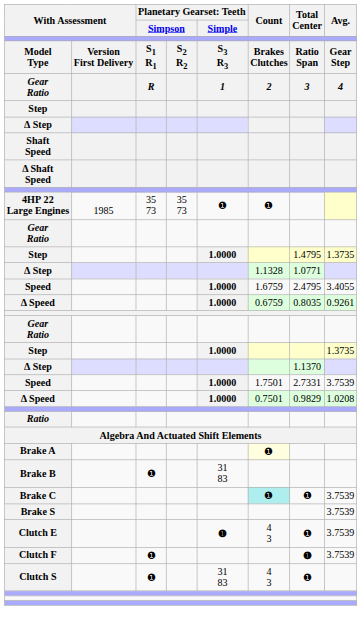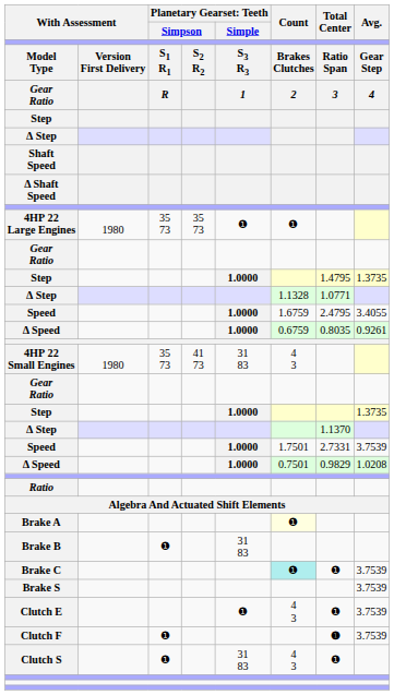 <table class="wikitable collapsible" style="text-align:center">
 <tr>
 <th rowspan=2 colspan=2>With Assessment</th>
 <th colspan=3>Planetary Gearset: Teeth</th>
 <th rowspan=2>Count</th>
 <th rowspan=2>Total<br>Center</th>
 <th rowspan=2>Avg.</th>
 </tr>
 <tr>
 <th colspan=2><a href='#'>Simpson</a></th>
 <th><a href='#'>Simple</a></th>
 </tr>
 <tr>
 <td colspan=8 style="background:#AAF;"></td>
 </tr>
 <tr>
 <th>Model<br>Type</th>
 <th>Version<br>First Delivery</th>
 <th>S<sub>1</sub><br>R<sub>1</sub></th>
 <th>S<sub>2</sub><br>R<sub>2</sub></th>
 <th>S<sub>3</sub><br>R<sub>3</sub></th>
 <th>Brakes<br>Clutches</th>
 <th>Ratio<br>Span</th>
 <th>Gear<br>Step</th>
 </tr>
 <tr style="font-style:italic;">
 <th>Gear<br>Ratio</th>
 <th></th>
 <th>R<br></th>
 <th></th>
 <th>1<br></th>
 <th>2<br></th>
 <th>3<br></th>
 <th>4<br></th>
 </tr>
 <tr>
 <th>Step</th>
 <th></th>
 <th></th>
 <th></th>
 <th></th>
 <th></th>
 <th></th>
 <th></th>
 </tr>
 <tr>
 <th>Δ Step</th>
 <th style="background:#DDF;"></th>
 <th style="background:#DDF;"></th>
 <th style="background:#DDF;"></th>
 <th style="background:#DDF;"></th>
 <th></th>
 <th></th>
 <th style="background:#DDF;"></th>
 </tr>
 <tr>
 <th>Shaft<br>Speed</th>
 <th></th>
 <th></th>
 <th></th>
 <th></th>
 <th></th>
 <th></th>
 <th></th>
 </tr>
 <tr>
 <th>Δ Shaft<br>Speed</th>
 <th></th>
 <th></th>
 <th></th>
 <th></th>
 <th></th>
 <th></th>
 <th></th>
 </tr>
 <tr>
 <td colspan=8 style="background:#AAF;"></td>
 </tr>
 <tr>
 <th>4HP 22<br>Large Engines</th>
-<td><br>1985</td>
+<td><br>1980</td>
 <td>35<br>73</td>
 <td>35<br>73</td>
 <td>❶</td>
 <td>❶</td>
 <td><br></td>
 <td style="background:#FFC;"></td>
 </tr>
 <tr style="font-style:italic;">
 <th>Gear<br>Ratio</th>
 <td></td>
 <td></td>
 <td></td>
 <td><br></td>
 <td></td>
 <td><br></td>
 <td><br></td>
 </tr>
 <tr>
 <th>Step</th>
 <td></td>
 <td></td>
 <td></td>
 <th>1.0000</th>
 <td style="background:#FFC;"></td>
 <td style="background:#FFC;">1.4795</td>
 <td style="background:#FFC;">1.3735</td>
 </tr>
 <tr>
 <th>Δ Step</th>
 <td style="background:#DDF;"></td>
 <td style="background:#DDF;"></td>
 <td style="background:#DDF;"></td>
 <td style="background:#DDF;"></td>
 <td style="background:#DFD;">1.1328</td>
 <td style="background:#DFD;">1.0771</td>
 <td style="background:#DDF;"></td>
 </tr>
 <tr>
 <th>Speed</th>
 <td></td>
 <td></td>
 <td></td>
 <th>1.0000</th>
 <td>1.6759</td>
 <td>2.4795</td>
 <td>3.4055</td>
 </tr>
 <tr>
 <th>Δ Speed</th>
 <td></td>
 <td></td>
 <td></td>
 <th>1.0000</th>
 <td style="background:#DFD;">0.6759</td>
 <td style="background:#DFD;">0.8035</td>
 <td style="background:#DFD;">0.9261</td>
 </tr>
 <tr>
 <th colspan="8"></th>
+</tr>
+<tr>
+<th>4HP 22<br>Small Engines</th>
+<td><br>1980</td>
+<td>35<br>73</td>
+<td>41<br>73</td>
+<td>31<br>83</td>
+<td>4<br>3</td>
+<td><br></td>
+<td style="background:#FFC;"></td>
 </tr>
 <tr style="font-style:italic;">
 <th>Gear<br>Ratio</th>
 <td></td>
 <td></td>
 <td></td>
 <td><br></td>
 <td></td>
 <td></td>
 <td><br></td>
 </tr>
 <tr>
 <th>Step</th>
 <td></td>
 <td></td>
 <td></td>
 <th>1.0000</th>
 <td style="background:#FFC;"></td>
 <td style="background:#FFC;"></td>
 <td style="background:#FFC;">1.3735</td>
 </tr>
 <tr>
 <th>Δ Step</th>
 <td style="background:#DDF;"></td>
 <td style="background:#DDF;"></td>
 <td style="background:#DDF;"></td>
 <td style="background:#DDF;"></td>
 <td style="background:#DFD;"></td>
 <td style="background:#DFD;">1.1370</td>
 <td style="background:#DDF;"></td>
 </tr>
 <tr>
 <th>Speed</th>
 <td></td>
 <td></td>
 <td></td>
 <th>1.0000</th>
 <td>1.7501</td>
 <td>2.7331</td>
 <td>3.7539</td>
 </tr>
 <tr>
 <th>Δ Speed</th>
 <td></td>
 <td></td>
 <td></td>
 <th>1.0000</th>
 <td style="background:#DFD;">0.7501</td>
 <td style="background:#DFD;">0.9829</td>
 <td style="background:#DFD;">1.0208</td>
 </tr>
 <tr>
 <td colspan="8" style="background:#AAF;"></td>
 </tr>
 <tr style="font-style:italic;">
 <th>Ratio</th>
 <td></td>
 <td></td>
 <td colspan=2></td>
 <td></td>
 <td></td>
 <td></td>
 </tr>
 <tr>
 <th colspan=8>Algebra And Actuated Shift Elements</th>
 </tr>
 <tr>
 <th>Brake A</th>
 <td></td>
 <td></td>
 <td></td>
 <td></td>
 <td style="background: lightyellow;">❶</td>
 <td></td>
 <td></td>
 </tr>
 <tr>
 <th>Brake B</th>
 <td></td>
 <td>❶</td>
 <td></td>
 <td>31<br>83</td>
 <td></td>
 <td></td>
 <td></td>
 </tr>
 <tr>
 <th>Brake C</th>
 <td></td>
 <td></td>
 <td></td>
 <td></td>
 <td style="background: paleturquoise;">❶</td>
 <td>❶</td>
 <td>3.7539</td>
 </tr>
 <tr>
 <th>Brake S</th>
 <td></td>
 <td></td>
 <td></td>
 <td></td>
 <td></td>
 <td></td>
 <td>3.7539</td>
 </tr>
 <tr>
 <th>Clutch E</th>
 <td></td>
 <td></td>
 <td></td>
-<td><strong>❶</strong></td>
+<td>❶</td>
 <td>4<br>3</td>
 <td>❶</td>
 <td>3.7539</td>
 </tr>
 <tr>
 <th>Clutch F</th>
 <td></td>
 <td>❶</td>
 <td></td>
 <td></td>
 <td></td>
 <td><strong>❶</strong></td>
 <td>3.7539</td>
 </tr>
 <tr>
 <th>Clutch S</th>
 <td></td>
 <td>❶</td>
 <td></td>
 <td>31<br>83</td>
 <td>4<br>3</td>
 <td>❶</td>
 <td></td>
 </tr>
 <tr>
 <td colspan="8" style="background:#AAF;"></td>
 </tr>
 <tr>
 <td colspan="8"></td>
 </tr>
 <tr>
 <td colspan="8" style="background:#AAF;"></td>
 </tr>
 </table>
